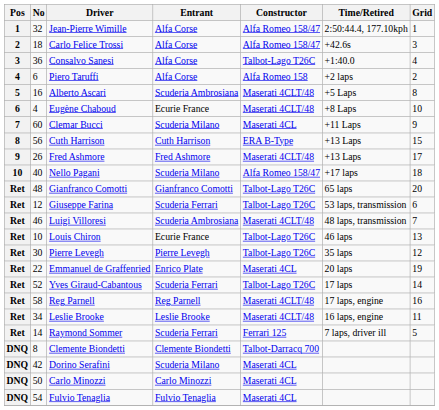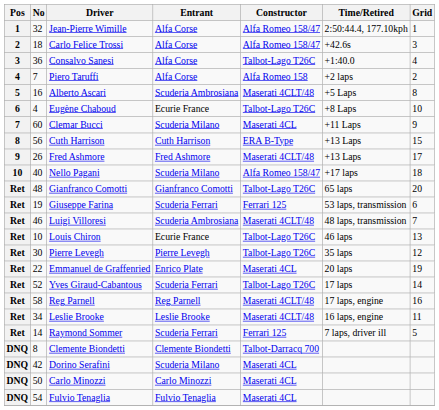 <table class="wikitable sortable" style="font-size:95%;">
 <tr>
 <th>Pos</th>
 <th>No</th>
 <th>Driver</th>
 <th>Entrant</th>
 <th>Constructor</th>
 <th>Time/Retired</th>
 <th>Grid</th>
 </tr>
 <tr>
 <th>1</th>
 <td>32</td>
 <td> <a href='#'>Jean-Pierre Wimille</a></td>
 <td><a href='#'>Alfa Corse</a></td>
 <td><a href='#'>Alfa Romeo 158/47</a></td>
 <td>2:50:44.4, 177.10kph</td>
 <td>1</td>
 </tr>
 <tr>
 <th>2</th>
 <td>18</td>
 <td> <a href='#'>Carlo Felice Trossi</a></td>
 <td><a href='#'>Alfa Corse</a></td>
 <td><a href='#'>Alfa Romeo 158/47</a></td>
 <td>+42.6s</td>
 <td>3</td>
 </tr>
 <tr>
 <th>3</th>
 <td>36</td>
 <td> <a href='#'>Consalvo Sanesi</a></td>
 <td><a href='#'>Alfa Corse</a></td>
 <td><a href='#'>Talbot-Lago T26C</a></td>
 <td>+1:40.0</td>
 <td>4</td>
 </tr>
 <tr>
 <th>4</th>
-<td>6</td>
+<td>7</td>
 <td> <a href='#'>Piero Taruffi</a></td>
 <td><a href='#'>Alfa Corse</a></td>
 <td><a href='#'>Alfa Romeo 158</a></td>
 <td>+2 laps</td>
 <td>2</td>
 </tr>
 <tr>
 <th>5</th>
 <td>16</td>
 <td> <a href='#'>Alberto Ascari</a></td>
 <td><a href='#'>Scuderia Ambrosiana</a></td>
 <td><a href='#'>Maserati 4CLT/48</a></td>
 <td>+5 Laps</td>
 <td>8</td>
 </tr>
 <tr>
 <th>6</th>
 <td>4</td>
 <td> <a href='#'>Eugène Chaboud</a></td>
 <td>Ecurie France</td>
-<td><a href='#'>Maserati 4CLT/48</a></td>
+<td><a href='#'>Talbot-Lago T26C</a></td>
 <td>+8 Laps</td>
 <td>10</td>
 </tr>
 <tr>
 <th>7</th>
 <td>60</td>
 <td> <a href='#'>Clemar Bucci</a></td>
 <td><a href='#'>Scuderia Milano</a></td>
 <td><a href='#'>Maserati 4CL</a></td>
 <td>+11 Laps</td>
 <td>9</td>
 </tr>
 <tr>
 <th>8</th>
 <td>56</td>
 <td> <a href='#'>Cuth Harrison</a></td>
 <td><a href='#'>Cuth Harrison</a></td>
 <td><a href='#'>ERA B-Type</a></td>
 <td>+13 Laps</td>
 <td>15</td>
 </tr>
 <tr>
 <th>9</th>
 <td>26</td>
 <td> <a href='#'>Fred Ashmore</a></td>
 <td><a href='#'>Fred Ashmore</a></td>
 <td><a href='#'>Maserati 4CLT/48</a></td>
 <td>+13 Laps</td>
 <td>17</td>
 </tr>
 <tr>
 <th>10</th>
 <td>40</td>
 <td> <a href='#'>Nello Pagani</a></td>
 <td><a href='#'>Scuderia Milano</a></td>
 <td><a href='#'>Alfa Romeo 158/47</a></td>
 <td>+17 laps</td>
 <td>18</td>
 </tr>
 <tr>
 <th>Ret</th>
 <td>48</td>
 <td> <a href='#'>Gianfranco Comotti</a></td>
 <td><a href='#'>Gianfranco Comotti</a></td>
 <td><a href='#'>Talbot-Lago T26C</a></td>
 <td>65 laps</td>
 <td>20</td>
 </tr>
 <tr>
 <th>Ret</th>
-<td>12</td>
+<td>19</td>
 <td> <a href='#'>Giuseppe Farina</a></td>
 <td><a href='#'>Scuderia Ferrari</a></td>
-<td><a href='#'>Talbot-Lago T26C</a></td>
+<td><a href='#'>Ferrari 125</a></td>
 <td>53 laps, transmission</td>
 <td>6</td>
 </tr>
 <tr>
 <th>Ret</th>
 <td>46</td>
 <td> <a href='#'>Luigi Villoresi</a></td>
 <td><a href='#'>Scuderia Ambrosiana</a></td>
 <td><a href='#'>Maserati 4CLT/48</a></td>
 <td>48 laps, transmission</td>
 <td>7</td>
 </tr>
 <tr>
 <th>Ret</th>
 <td>10</td>
 <td> <a href='#'>Louis Chiron</a></td>
 <td>Ecurie France</td>
 <td><a href='#'>Talbot-Lago T26C</a></td>
 <td>46 laps</td>
 <td>13</td>
 </tr>
 <tr>
 <th>Ret</th>
 <td>30</td>
 <td> <a href='#'>Pierre Levegh</a></td>
 <td><a href='#'>Pierre Levegh</a></td>
 <td><a href='#'>Talbot-Lago T26C</a></td>
 <td>35 laps</td>
 <td>12</td>
 </tr>
 <tr>
 <th>Ret</th>
 <td>22</td>
 <td> <a href='#'>Emmanuel de Graffenried</a></td>
 <td><a href='#'>Enrico Plate</a></td>
 <td><a href='#'>Maserati 4CL</a></td>
 <td>20 laps</td>
 <td>19</td>
 </tr>
 <tr>
 <th>Ret</th>
 <td>52</td>
 <td> <a href='#'>Yves Giraud-Cabantous</a></td>
 <td><a href='#'>Scuderia Ferrari</a></td>
 <td><a href='#'>Talbot-Lago T26C</a></td>
 <td>17 laps</td>
 <td>14</td>
 </tr>
 <tr>
 <th>Ret</th>
 <td>58</td>
 <td> <a href='#'>Reg Parnell</a></td>
 <td><a href='#'>Reg Parnell</a></td>
 <td><a href='#'>Maserati 4CLT/48</a></td>
 <td>17 laps, engine</td>
 <td>16</td>
 </tr>
 <tr>
 <th>Ret</th>
 <td>34</td>
 <td> <a href='#'>Leslie Brooke</a></td>
 <td><a href='#'>Leslie Brooke</a></td>
 <td><a href='#'>Maserati 4CLT/48</a></td>
 <td>16 laps, engine</td>
 <td>11</td>
 </tr>
 <tr>
 <th>Ret</th>
 <td>14</td>
 <td> <a href='#'>Raymond Sommer</a></td>
 <td><a href='#'>Scuderia Ferrari</a></td>
 <td><a href='#'>Ferrari 125</a></td>
 <td>7 laps, driver ill</td>
 <td>5</td>
 </tr>
 <tr>
 <th>DNQ</th>
 <td>8</td>
 <td> <a href='#'>Clemente Biondetti</a></td>
 <td><a href='#'>Clemente Biondetti</a></td>
 <td><a href='#'>Talbot-Darracq 700</a></td>
 <td></td>
 <td></td>
 </tr>
 <tr>
 <th>DNQ</th>
 <td>42</td>
 <td> <a href='#'>Dorino Serafini</a></td>
 <td><a href='#'>Scuderia Milano</a></td>
 <td><a href='#'>Maserati 4CL</a></td>
 <td></td>
 <td></td>
 </tr>
 <tr>
 <th>DNQ</th>
 <td>50</td>
 <td> <a href='#'>Carlo Minozzi</a></td>
 <td><a href='#'>Carlo Minozzi</a></td>
 <td><a href='#'>Maserati 4CL</a></td>
 <td></td>
 <td></td>
 </tr>
 <tr>
 <th>DNQ</th>
 <td>54</td>
 <td> <a href='#'>Fulvio Tenaglia</a></td>
 <td><a href='#'>Fulvio Tenaglia</a></td>
 <td><a href='#'>Maserati 4CL</a></td>
 <td></td>
 <td></td>
 </tr>
 <tr>
 </tr>
 </table>
